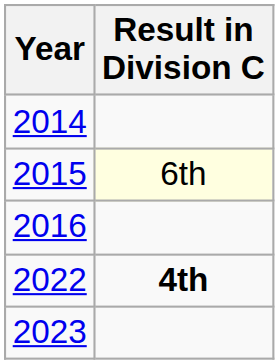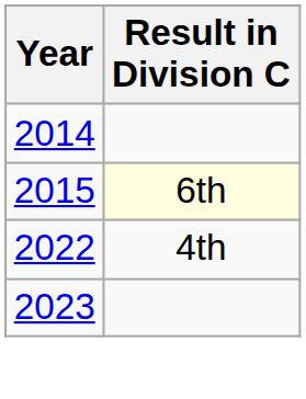 <table class="wikitable" style="text-align:center">
 <tr>
 <th>Year</th>
 <th>Result in<br>Division C</th>
 </tr>
 <tr>
 <td><a href='#'>2014</a></td>
 <td></td>
 </tr>
 <tr>
 <td><a href='#'>2015</a></td>
 <td style="background: lightyellow;">6th</td>
 </tr>
 <tr>
-<td><a href='#'>2016</a></td>
-<td></td>
-</tr>
-<tr>
 <td><a href='#'>2022</a></td>
-<td><strong>4th</strong></td>
+<td>4th</td>
 </tr>
 <tr>
 <td><a href='#'>2023</a></td>
 <td></td>
 </tr>
 </table>
